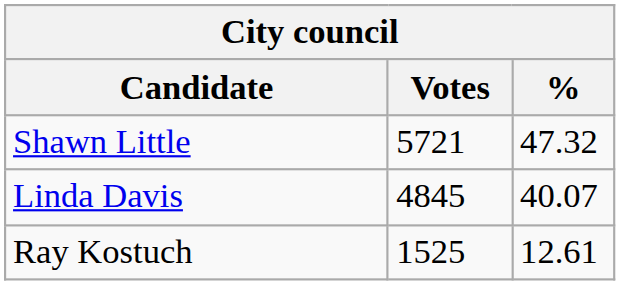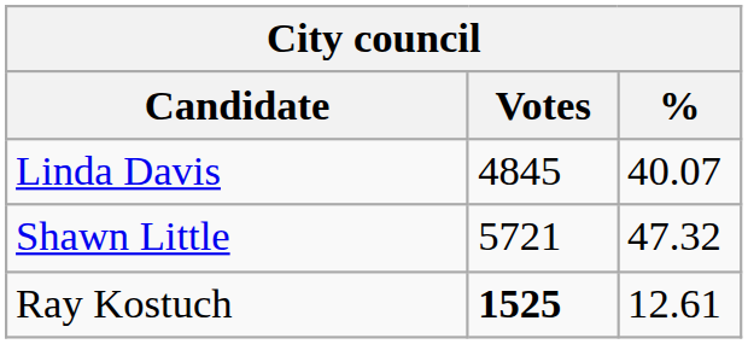 <table class="wikitable">
 <tr>
 <th colspan="3">City council</th>
 </tr>
 <tr>
 <th style="width: 170px">Candidate</th>
 <th style="width: 50px">Votes</th>
 <th style="width: 40px">%</th>
 </tr>
 <tr>
+<td><a href='#'>Linda Davis</a></td>
+<td>4845</td>
+<td>40.07</td>
+</tr>
+<tr>
 <td><a href='#'>Shawn Little</a></td>
 <td>5721</td>
 <td>47.32</td>
 </tr>
 <tr>
-<td><a href='#'>Linda Davis</a></td>
-<td>4845</td>
-<td>40.07</td>
-</tr>
-<tr>
 <td>Ray Kostuch</td>
-<td>1525</td>
+<td><strong>1525</strong></td>
 <td>12.61</td>
 </tr>
 </table>
